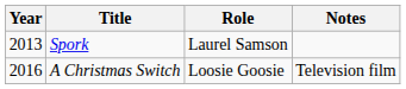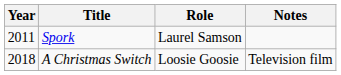 <table class="wikitable sortable">
 <tr>
 <th>Year</th>
 <th>Title</th>
 <th>Role</th>
 <th>Notes</th>
 </tr>
 <tr>
-<td>2013</td>
+<td>2011</td>
 <td><em><a href='#'>Spork</a></em></td>
 <td>Laurel Samson</td>
 <td></td>
 </tr>
 <tr>
-<td>2016</td>
+<td>2018</td>
 <td><em>A Christmas Switch</em></td>
 <td>Loosie Goosie</td>
 <td>Television film</td>
 </tr>
 </table>
